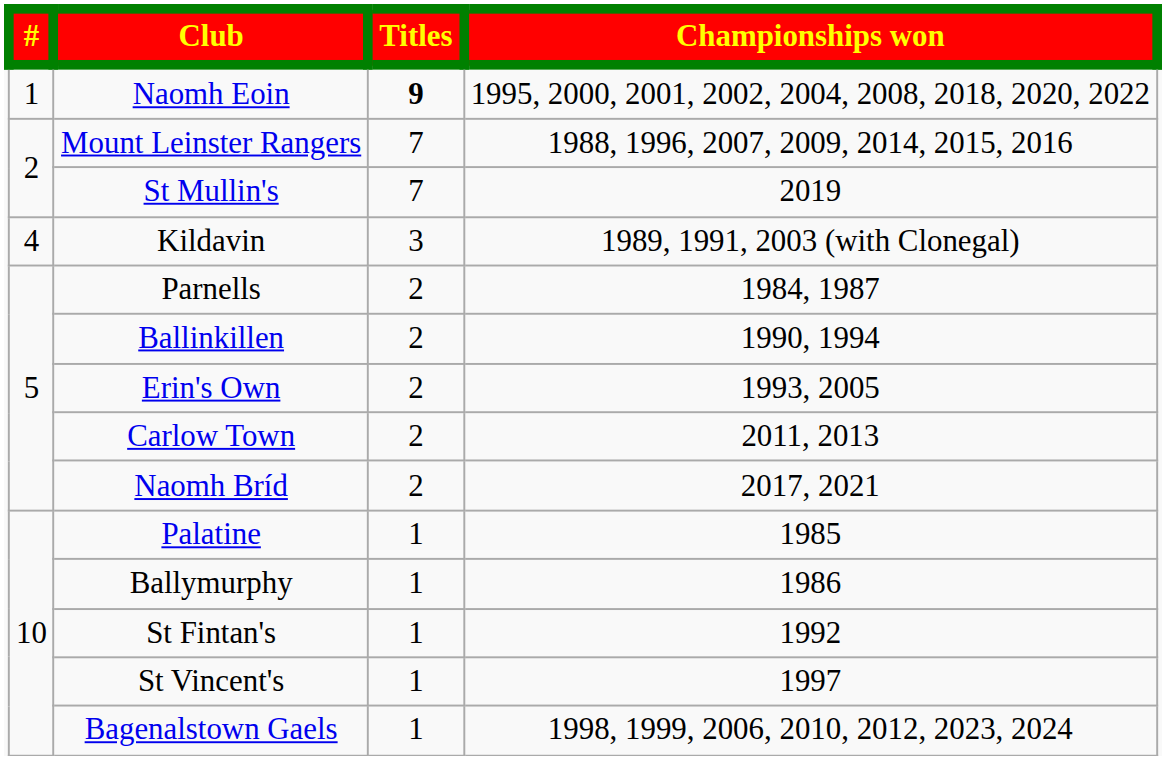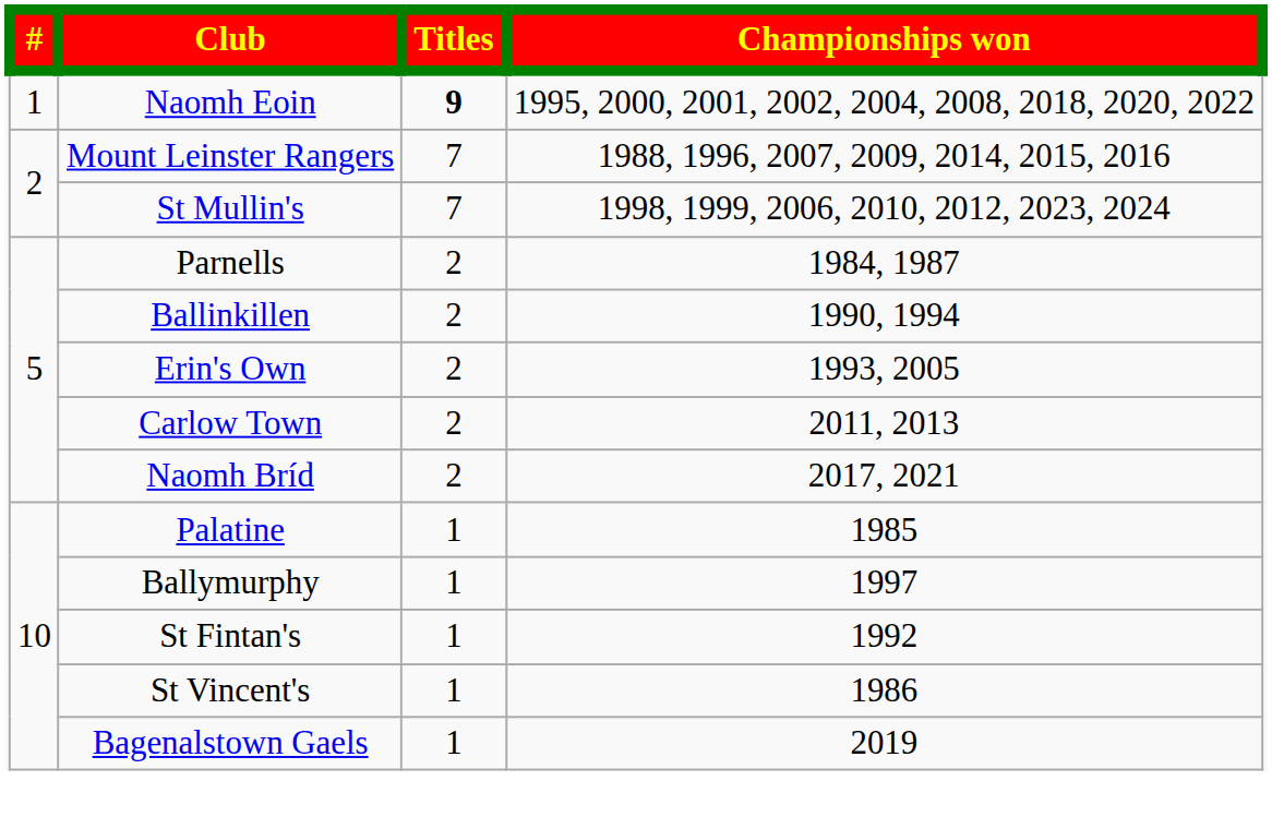 <table class="wikitable sortable" style="text-align:center">
 <tr>
 <th style="background:red;color: yellow;border:5px solid green">#</th>
 <th style="background:red;color: yellow;border:5px solid green">Club</th>
 <th style="background:red;color: yellow;border:5px solid green">Titles</th>
 <th style="background:red;color: yellow;border:5px solid green">Championships won</th>
 </tr>
 <tr>
 <td>1</td>
 <td><a href='#'>Naomh Eoin</a></td>
 <td><strong>9</strong></td>
 <td>1995, 2000, 2001, 2002, 2004, 2008, 2018, 2020, 2022</td>
 </tr>
 <tr>
 <td rowspan=2>2</td>
 <td><a href='#'>Mount Leinster Rangers</a></td>
 <td>7</td>
 <td>1988, 1996, 2007, 2009, 2014, 2015, 2016</td>
 </tr>
 <tr>
 <td><a href='#'>St Mullin's</a></td>
 <td>7</td>
-<td>2019</td>
-</tr>
-<tr>
-<td>4</td>
-<td>Kildavin</td>
-<td>3</td>
-<td>1989, 1991, 2003 (with Clonegal)</td>
+<td>1998, 1999, 2006, 2010, 2012, 2023, 2024</td>
 </tr>
 <tr>
 <td rowspan=5>5</td>
 <td>Parnells</td>
 <td>2</td>
 <td>1984, 1987</td>
 </tr>
 <tr>
 <td><a href='#'>Ballinkillen</a></td>
 <td>2</td>
 <td>1990, 1994</td>
 </tr>
 <tr>
 <td><a href='#'>Erin's Own</a></td>
 <td>2</td>
 <td>1993, 2005</td>
 </tr>
 <tr>
 <td><a href='#'>Carlow Town</a></td>
 <td>2</td>
 <td>2011, 2013</td>
 </tr>
 <tr>
 <td><a href='#'>Naomh Bríd</a></td>
 <td>2</td>
 <td>2017, 2021</td>
 </tr>
 <tr>
 <td rowspan=5>10</td>
 <td><a href='#'>Palatine</a></td>
 <td>1</td>
 <td>1985</td>
 </tr>
 <tr>
 <td>Ballymurphy</td>
 <td>1</td>
-<td>1986</td>
+<td>1997</td>
 </tr>
 <tr>
 <td>St Fintan's</td>
 <td>1</td>
 <td>1992</td>
 </tr>
 <tr>
 <td>St Vincent's</td>
 <td>1</td>
-<td>1997</td>
+<td>1986</td>
 </tr>
 <tr>
 <td><a href='#'>Bagenalstown Gaels</a></td>
 <td>1</td>
-<td>1998, 1999, 2006, 2010, 2012, 2023, 2024</td>
+<td>2019</td>
 </tr>
 </table>
